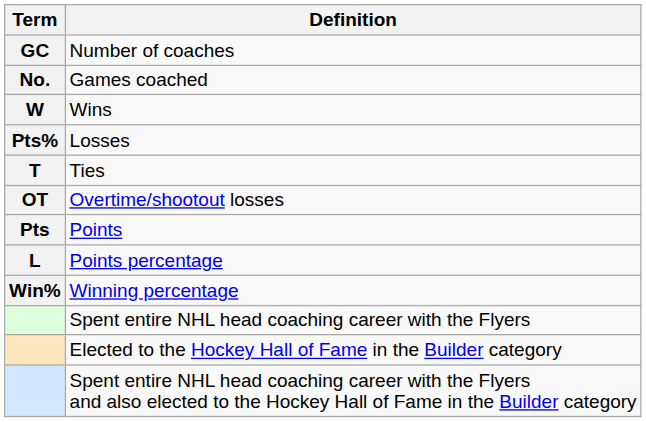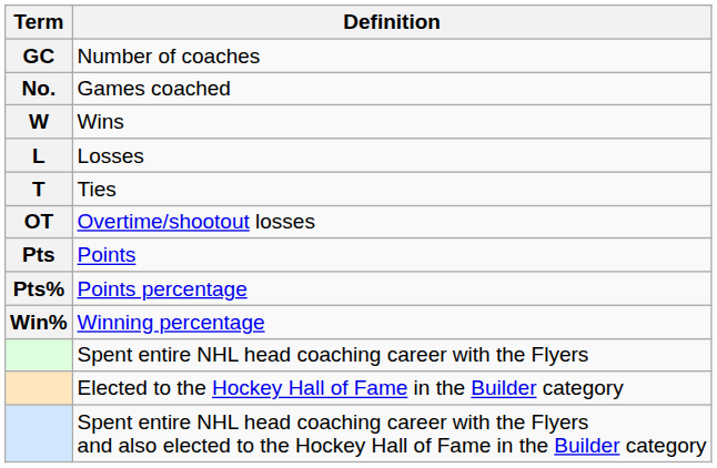 <table class="wikitable" style="font-size:90%;">
 <tr>
 <th scope="col">Term</th>
 <th scope="col">Definition</th>
 </tr>
 <tr>
 <th scope="row">GC</th>
 <td>Number of coaches</td>
 </tr>
 <tr>
 <th scope="row">No.</th>
 <td>Games coached</td>
 </tr>
 <tr>
 <th scope="row">W</th>
 <td>Wins</td>
 </tr>
 <tr>
-<th scope="row">Pts%</th>
+<th scope="row">L</th>
 <td>Losses</td>
 </tr>
 <tr>
 <th scope="row">T</th>
 <td>Ties</td>
 </tr>
 <tr>
 <th scope="row">OT</th>
 <td><a href='#'>Overtime/shootout</a> losses</td>
 </tr>
 <tr>
 <th scope="row">Pts</th>
 <td><a href='#'>Points</a></td>
 </tr>
 <tr>
-<th scope="row">L</th>
+<th scope="row">Pts%</th>
 <td><a href='#'>Points percentage</a></td>
 </tr>
 <tr>
 <th scope="row">Win%</th>
 <td><a href='#'>Winning percentage</a></td>
 </tr>
 <tr>
 <th scope="row" style="background:#ddffdd"></th>
 <td>Spent entire NHL head coaching career with the Flyers</td>
 </tr>
 <tr>
 <th scope="row" style="background:#FFE6BD"></th>
 <td>Elected to the <a href='#'>Hockey Hall of Fame</a> in the <a href='#'>Builder</a> category</td>
 </tr>
 <tr>
 <th scope="row" style="background:#D0E7FF"></th>
 <td>Spent entire NHL head coaching career with the Flyers<br>and also elected to the Hockey Hall of Fame in the <a href='#'>Builder</a> category</td>
 </tr>
 </table>
